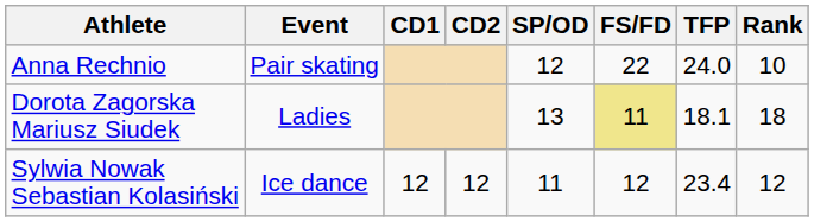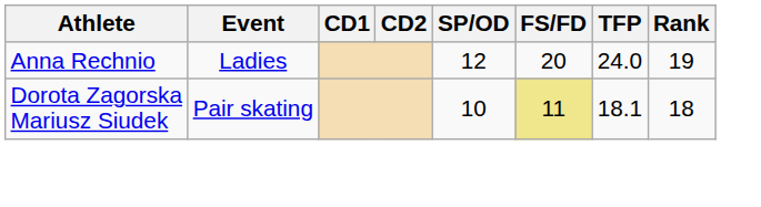 <table class="wikitable" border="1" style="font-size:90%">
 <tr>
 <th>Athlete</th>
 <th>Event</th>
 <th>CD1</th>
 <th>CD2</th>
 <th>SP/OD</th>
 <th>FS/FD</th>
 <th>TFP</th>
 <th>Rank</th>
 </tr>
 <tr align=center>
 <td align=left><a href='#'>Anna Rechnio</a></td>
-<td><a href='#'>Pair skating</a></td>
+<td><a href='#'>Ladies</a></td>
 <td colspan="2" bgcolor="wheat"></td>
 <td>12</td>
-<td>22</td>
+<td>20</td>
 <td>24.0</td>
-<td>10</td>
+<td>19</td>
 </tr>
 <tr align=center>
 <td align=left><a href='#'>Dorota Zagorska</a><br><a href='#'>Mariusz Siudek</a></td>
-<td><a href='#'>Ladies</a></td>
+<td><a href='#'>Pair skating</a></td>
 <td colspan="2" bgcolor="wheat"></td>
-<td>13</td>
+<td>10</td>
 <td style="background: khaki;">11</td>
 <td>18.1</td>
 <td>18</td>
 </tr>
-<tr align=center>
-<td align=left><a href='#'>Sylwia Nowak</a><br><a href='#'>Sebastian Kolasiński</a></td>
-<td><a href='#'>Ice dance</a></td>
-<td>12</td>
-<td>12</td>
-<td>11</td>
-<td>12</td>
-<td>23.4</td>
-<td>12</td>
-</tr>
 </table>
